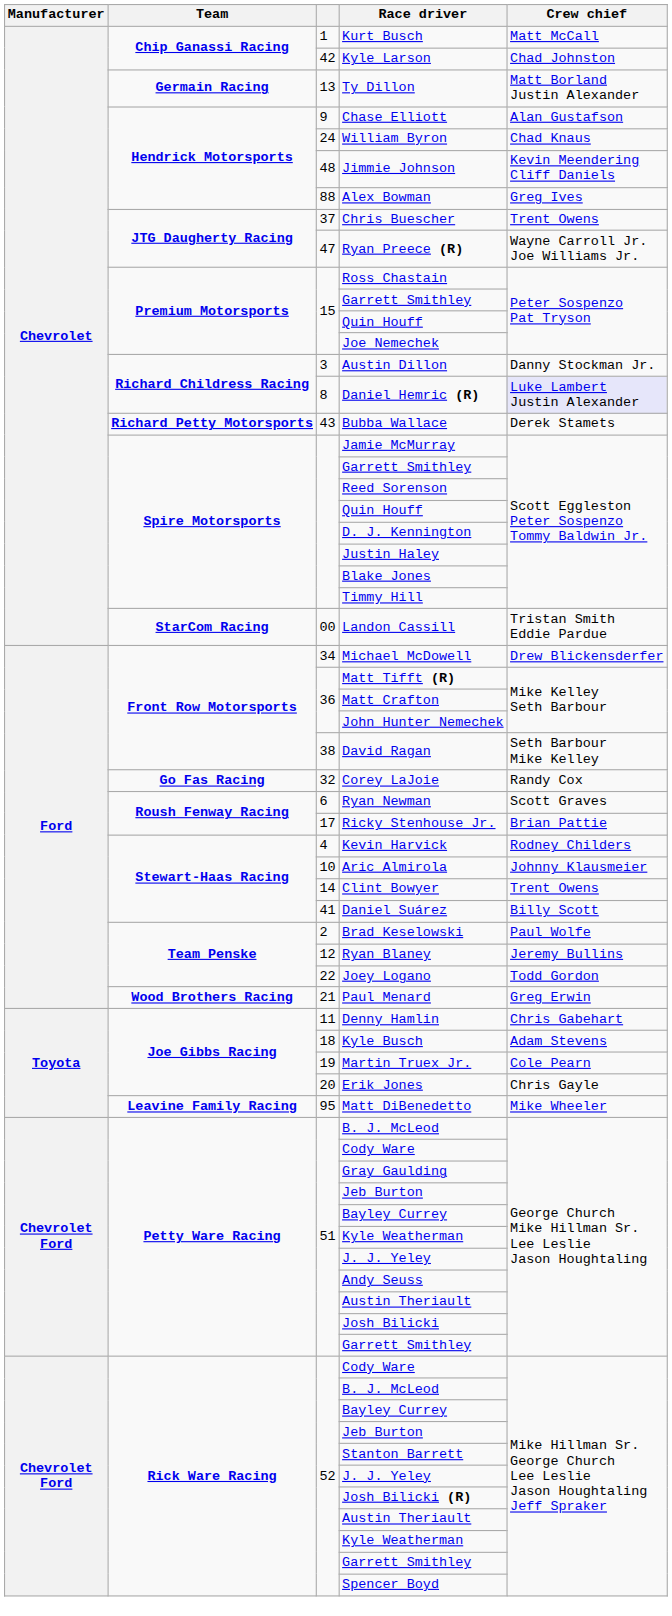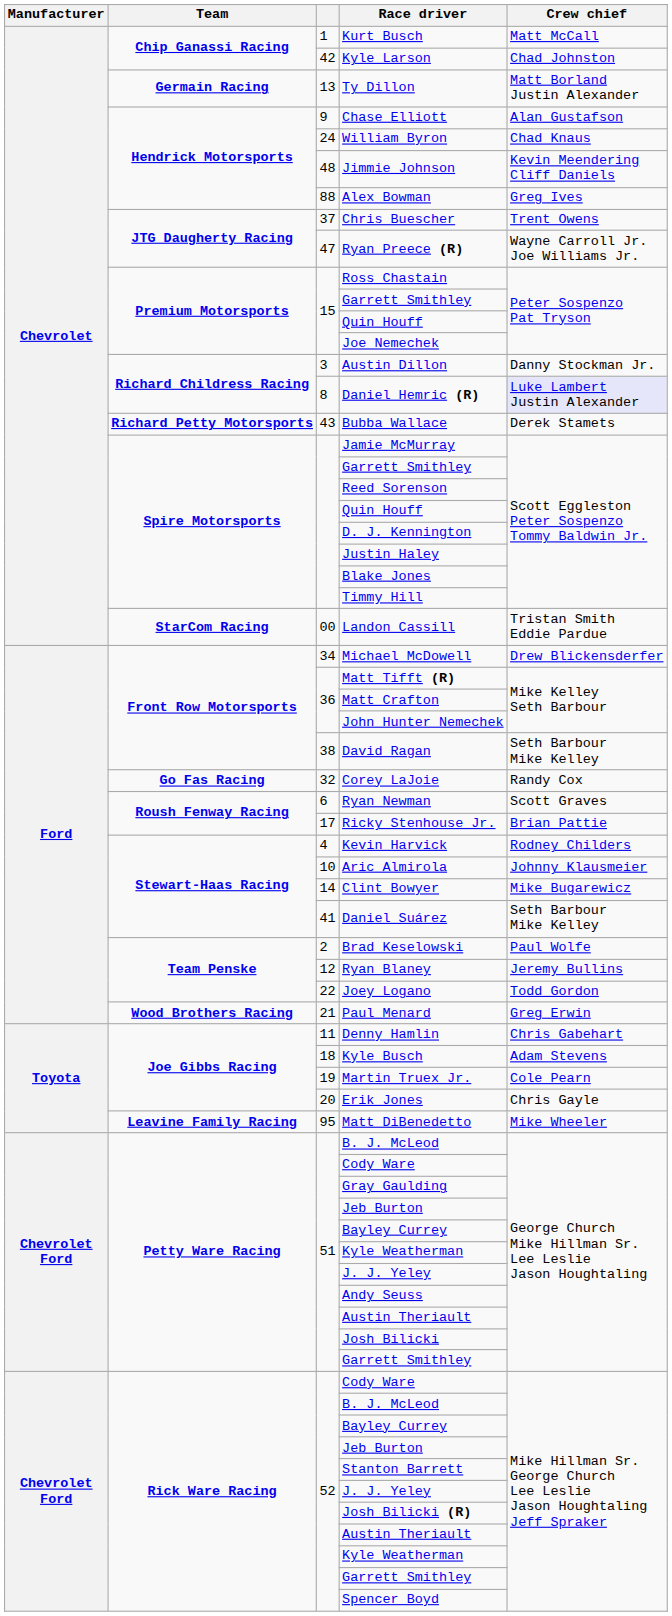 <table class="wikitable" style="font-size: 95%;">
 <tr>
 <th>Manufacturer</th>
 <th>Team</th>
 <th></th>
 <th>Race driver</th>
 <th>Crew chief</th>
 </tr>
 <tr>
 <th rowspan=25><a href='#'>Chevrolet</a></th>
 <td rowspan=2 style="text-align:center;"><strong><a href='#'>Chip Ganassi Racing</a></strong></td>
 <td>1</td>
 <td><a href='#'>Kurt Busch</a></td>
 <td><a href='#'>Matt McCall</a></td>
 </tr>
 <tr>
 <td>42</td>
 <td><a href='#'>Kyle Larson</a></td>
 <td><a href='#'>Chad Johnston</a></td>
 </tr>
 <tr>
 <td style="text-align:center;"><strong><a href='#'>Germain Racing</a></strong></td>
 <td>13</td>
 <td><a href='#'>Ty Dillon</a></td>
 <td><a href='#'>Matt Borland</a> <small></small> <br> Justin Alexander <small></small></td>
 </tr>
 <tr>
 <td rowspan=4 style="text-align:center;"><strong><a href='#'>Hendrick Motorsports</a></strong></td>
 <td>9</td>
 <td><a href='#'>Chase Elliott</a></td>
 <td><a href='#'>Alan Gustafson</a></td>
 </tr>
 <tr>
 <td>24</td>
 <td><a href='#'>William Byron</a></td>
 <td><a href='#'>Chad Knaus</a></td>
 </tr>
 <tr>
 <td>48</td>
 <td><a href='#'>Jimmie Johnson</a></td>
 <td><a href='#'>Kevin Meendering</a> <small></small> <br> <a href='#'>Cliff Daniels</a> <small></small></td>
 </tr>
 <tr>
 <td>88</td>
 <td><a href='#'>Alex Bowman</a></td>
 <td><a href='#'>Greg Ives</a></td>
 </tr>
 <tr>
 <td rowspan=2 style="text-align:center;"><strong><a href='#'>JTG Daugherty Racing</a></strong></td>
 <td>37</td>
 <td><a href='#'>Chris Buescher</a></td>
 <td><a href='#'>Trent Owens</a></td>
 </tr>
 <tr>
 <td>47</td>
 <td><a href='#'>Ryan Preece</a> <strong>(R)</strong></td>
 <td>Wayne Carroll Jr. <small></small> <br> Joe Williams Jr. <small></small></td>
 </tr>
 <tr>
 <td rowspan=4 style="text-align:center;"><strong><a href='#'>Premium Motorsports</a></strong></td>
 <td rowspan=4>15</td>
 <td><a href='#'>Ross Chastain</a> <small></small></td>
 <td rowspan=4><a href='#'>Peter Sospenzo</a> <small></small> <br> <a href='#'>Pat Tryson</a> <small></small></td>
 </tr>
 <tr>
 <td><a href='#'>Garrett Smithley</a> <small></small></td>
 </tr>
 <tr>
 <td><a href='#'>Quin Houff</a> <small></small></td>
 </tr>
 <tr>
 <td><a href='#'>Joe Nemechek</a> <small></small></td>
 </tr>
 <tr>
 <td rowspan=2 style="text-align:center;"><strong><a href='#'>Richard Childress Racing</a></strong></td>
 <td>3</td>
 <td><a href='#'>Austin Dillon</a></td>
 <td>Danny Stockman Jr.</td>
 </tr>
 <tr>
 <td>8</td>
 <td><a href='#'>Daniel Hemric</a> <strong>(R)</strong></td>
 <td style="background: lavender;"><a href='#'>Luke Lambert</a> <small></small> <br> Justin Alexander <small></small></td>
 </tr>
 <tr>
 <td style="text-align:center;"><strong><a href='#'>Richard Petty Motorsports</a></strong></td>
 <td>43</td>
 <td><a href='#'>Bubba Wallace</a></td>
 <td>Derek Stamets</td>
 </tr>
 <tr>
 <td rowspan=8 style="text-align:center;"><strong><a href='#'>Spire Motorsports</a></strong></td>
 <td rowspan=8></td>
 <td><a href='#'>Jamie McMurray</a> <small></small></td>
 <td rowspan=8>Scott Eggleston <small></small> <br> <a href='#'>Peter Sospenzo</a> <small></small> <br><a href='#'>Tommy Baldwin Jr.</a> <small></small></td>
 </tr>
 <tr>
 <td><a href='#'>Garrett Smithley</a> <small></small></td>
 </tr>
 <tr>
 <td><a href='#'>Reed Sorenson</a> <small></small></td>
 </tr>
 <tr>
 <td><a href='#'>Quin Houff</a> <small></small></td>
 </tr>
 <tr>
 <td><a href='#'>D. J. Kennington</a> <small></small></td>
 </tr>
 <tr>
 <td><a href='#'>Justin Haley</a> <small></small></td>
 </tr>
 <tr>
 <td><a href='#'>Blake Jones</a> <small></small></td>
 </tr>
 <tr>
 <td><a href='#'>Timmy Hill</a> <small></small></td>
 </tr>
 <tr>
 <td style="text-align:center;"><strong><a href='#'>StarCom Racing</a></strong></td>
 <td>00</td>
 <td><a href='#'>Landon Cassill</a></td>
 <td>Tristan Smith <small></small> <br> Eddie Pardue <small></small></td>
 </tr>
 <tr>
 <th rowspan=16><a href='#'>Ford</a></th>
 <td rowspan=5 style="text-align:center;"><strong><a href='#'>Front Row Motorsports</a></strong></td>
 <td>34</td>
 <td><a href='#'>Michael McDowell</a></td>
 <td><a href='#'>Drew Blickensderfer</a></td>
 </tr>
 <tr>
 <td rowspan=3>36</td>
 <td><a href='#'>Matt Tifft</a> <strong>(R)</strong> <small></small></td>
 <td rowspan=3>Mike Kelley <small></small> <br> Seth Barbour <small></small></td>
 </tr>
 <tr>
 <td><a href='#'>Matt Crafton</a> <small></small></td>
 </tr>
 <tr>
 <td><a href='#'>John Hunter Nemechek</a> <small></small></td>
 </tr>
 <tr>
 <td>38</td>
 <td><a href='#'>David Ragan</a></td>
 <td>Seth Barbour <small></small> <br> Mike Kelley <small></small></td>
 </tr>
 <tr>
 <td style="text-align:center;"><strong><a href='#'>Go Fas Racing</a></strong></td>
 <td>32</td>
 <td><a href='#'>Corey LaJoie</a></td>
 <td>Randy Cox</td>
 </tr>
 <tr>
 <td rowspan=2 style="text-align:center;"><strong><a href='#'>Roush Fenway Racing</a></strong></td>
 <td>6</td>
 <td><a href='#'>Ryan Newman</a></td>
 <td>Scott Graves</td>
 </tr>
 <tr>
 <td>17</td>
 <td><a href='#'>Ricky Stenhouse Jr.</a></td>
 <td><a href='#'>Brian Pattie</a></td>
 </tr>
 <tr>
 <td rowspan=4 style="text-align:center;"><strong><a href='#'>Stewart-Haas Racing</a></strong></td>
 <td>4</td>
 <td><a href='#'>Kevin Harvick</a></td>
 <td><a href='#'>Rodney Childers</a></td>
 </tr>
 <tr>
 <td>10</td>
 <td><a href='#'>Aric Almirola</a></td>
 <td><a href='#'>Johnny Klausmeier</a></td>
 </tr>
 <tr>
 <td>14</td>
 <td><a href='#'>Clint Bowyer</a></td>
-<td><a href='#'>Trent Owens</a></td>
+<td><a href='#'>Mike Bugarewicz</a></td>
 </tr>
 <tr>
 <td>41</td>
 <td><a href='#'>Daniel Suárez</a></td>
-<td><a href='#'>Billy Scott</a></td>
+<td>Seth Barbour <small></small> <br> Mike Kelley <small></small></td>
 </tr>
 <tr>
 <td rowspan=3 style="text-align:center;"><strong><a href='#'>Team Penske</a></strong></td>
 <td>2</td>
 <td><a href='#'>Brad Keselowski</a></td>
 <td><a href='#'>Paul Wolfe</a></td>
 </tr>
 <tr>
 <td>12</td>
 <td><a href='#'>Ryan Blaney</a></td>
 <td><a href='#'>Jeremy Bullins</a></td>
 </tr>
 <tr>
 <td>22</td>
 <td><a href='#'>Joey Logano</a></td>
 <td><a href='#'>Todd Gordon</a></td>
 </tr>
 <tr>
 <td style="text-align:center;"><strong><a href='#'>Wood Brothers Racing</a></strong></td>
 <td>21</td>
 <td><a href='#'>Paul Menard</a></td>
 <td><a href='#'>Greg Erwin</a></td>
 </tr>
 <tr>
 <th rowspan=5><a href='#'>Toyota</a></th>
 <td rowspan=4 style="text-align:center;"><strong><a href='#'>Joe Gibbs Racing</a></strong></td>
 <td>11</td>
 <td><a href='#'>Denny Hamlin</a></td>
 <td><a href='#'>Chris Gabehart</a></td>
 </tr>
 <tr>
 <td>18</td>
 <td><a href='#'>Kyle Busch</a></td>
 <td><a href='#'>Adam Stevens</a></td>
 </tr>
 <tr>
 <td>19</td>
 <td><a href='#'>Martin Truex Jr.</a></td>
 <td><a href='#'>Cole Pearn</a></td>
 </tr>
 <tr>
 <td>20</td>
 <td><a href='#'>Erik Jones</a></td>
 <td>Chris Gayle</td>
 </tr>
 <tr>
 <td style="text-align:center;"><strong><a href='#'>Leavine Family Racing</a></strong></td>
 <td>95</td>
 <td><a href='#'>Matt DiBenedetto</a></td>
 <td><a href='#'>Mike Wheeler</a></td>
 </tr>
 <tr>
 <th rowspan=11><a href='#'>Chevrolet</a> <small></small> <br> <a href='#'>Ford</a> <small></small></th>
 <td rowspan=11 style="text-align:center;"><strong><a href='#'>Petty Ware Racing</a></strong></td>
 <td rowspan=11>51</td>
 <td><a href='#'>B. J. McLeod</a> <small></small></td>
 <td rowspan=11>George Church <small></small> <br> Mike Hillman Sr. <small></small> <br> Lee Leslie <small></small> <br> Jason Houghtaling <small></small></td>
 </tr>
 <tr>
 <td><a href='#'>Cody Ware</a> <small></small></td>
 </tr>
 <tr>
 <td><a href='#'>Gray Gaulding</a> <small></small></td>
 </tr>
 <tr>
 <td><a href='#'>Jeb Burton</a> <small></small></td>
 </tr>
 <tr>
 <td><a href='#'>Bayley Currey</a> <small></small></td>
 </tr>
 <tr>
 <td><a href='#'>Kyle Weatherman</a> <small></small></td>
 </tr>
 <tr>
 <td><a href='#'>J. J. Yeley</a> <small></small></td>
 </tr>
 <tr>
 <td><a href='#'>Andy Seuss</a> <small></small></td>
 </tr>
 <tr>
 <td><a href='#'>Austin Theriault</a> <small></small></td>
 </tr>
 <tr>
 <td><a href='#'>Josh Bilicki</a> <small></small></td>
 </tr>
 <tr>
 <td><a href='#'>Garrett Smithley</a> <small></small></td>
 </tr>
 <tr>
 <th rowspan=11><a href='#'>Chevrolet</a> <small></small> <br> <a href='#'>Ford</a> <small></small></th>
 <td rowspan=11 style="text-align:center;"><strong><a href='#'>Rick Ware Racing</a></strong></td>
 <td rowspan=11>52</td>
 <td><a href='#'>Cody Ware</a> <small></small></td>
 <td rowspan=11>Mike Hillman Sr. <small></small> <br> George Church <small></small> <br> Lee Leslie <small></small> <br> Jason Houghtaling <small></small> <br> <a href='#'>Jeff Spraker</a> <small></small></td>
 </tr>
 <tr>
 <td><a href='#'>B. J. McLeod</a> <small></small></td>
 </tr>
 <tr>
 <td><a href='#'>Bayley Currey</a> <small></small></td>
 </tr>
 <tr>
 <td><a href='#'>Jeb Burton</a> <small></small></td>
 </tr>
 <tr>
 <td><a href='#'>Stanton Barrett</a> <small></small></td>
 </tr>
 <tr>
 <td><a href='#'>J. J. Yeley</a> <small></small></td>
 </tr>
 <tr>
 <td><a href='#'>Josh Bilicki</a> <strong>(R)</strong> <small></small></td>
 </tr>
 <tr>
 <td><a href='#'>Austin Theriault</a> <small></small></td>
 </tr>
 <tr>
 <td><a href='#'>Kyle Weatherman</a> <small></small></td>
 </tr>
 <tr>
 <td><a href='#'>Garrett Smithley</a> <small></small></td>
 </tr>
 <tr>
 <td><a href='#'>Spencer Boyd</a> <small></small></td>
 </tr>
 </table>
